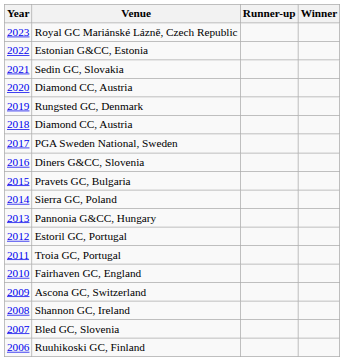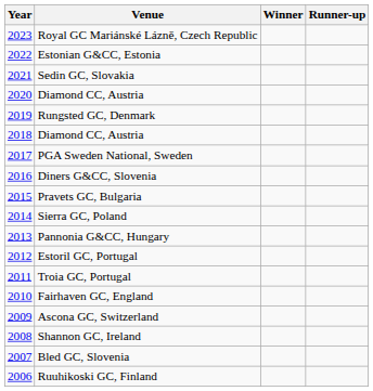 <table class="wikitable sortable" style="font-size:95%;">
 <tr>
 <th>Year</th>
 <th>Venue</th>
+<th>Winner</th>
 <th>Runner-up</th>
-<th>Winner</th>
 </tr>
 <tr>
 <td><a href='#'>2023</a></td>
 <td>Royal GC Mariánské Lázně, Czech Republic</td>
 <td></td>
 <td></td>
 </tr>
 <tr>
 <td><a href='#'>2022</a></td>
 <td>Estonian G&CC, Estonia</td>
 <td></td>
 <td></td>
 </tr>
 <tr>
 <td><a href='#'>2021</a></td>
 <td>Sedin GC, Slovakia</td>
 <td></td>
 <td></td>
 </tr>
 <tr>
 <td><a href='#'>2020</a></td>
 <td>Diamond CC, Austria</td>
 <td></td>
 <td></td>
 </tr>
 <tr>
 <td><a href='#'>2019</a></td>
 <td>Rungsted GC, Denmark</td>
 <td></td>
 <td></td>
 </tr>
 <tr>
 <td><a href='#'>2018</a></td>
 <td>Diamond CC, Austria</td>
 <td></td>
 <td></td>
 </tr>
 <tr>
 <td><a href='#'>2017</a></td>
 <td>PGA Sweden National, Sweden</td>
 <td></td>
 <td></td>
 </tr>
 <tr>
 <td><a href='#'>2016</a></td>
 <td>Diners G&CC, Slovenia</td>
 <td></td>
 <td></td>
 </tr>
 <tr>
 <td><a href='#'>2015</a></td>
 <td>Pravets GC, Bulgaria</td>
 <td></td>
 <td></td>
 </tr>
 <tr>
 <td><a href='#'>2014</a></td>
 <td>Sierra GC, Poland</td>
 <td></td>
 <td></td>
 </tr>
 <tr>
 <td><a href='#'>2013</a></td>
 <td>Pannonia G&CC, Hungary</td>
 <td></td>
 <td></td>
 </tr>
 <tr>
 <td><a href='#'>2012</a></td>
 <td>Estoril GC, Portugal</td>
 <td></td>
 <td></td>
 </tr>
 <tr>
 <td><a href='#'>2011</a></td>
 <td>Troia GC, Portugal</td>
 <td></td>
 <td></td>
 </tr>
 <tr>
 <td><a href='#'>2010</a></td>
 <td>Fairhaven GC, England</td>
 <td></td>
 <td></td>
 </tr>
 <tr>
 <td><a href='#'>2009</a></td>
 <td>Ascona GC, Switzerland</td>
 <td></td>
 <td></td>
 </tr>
 <tr>
 <td><a href='#'>2008</a></td>
 <td>Shannon GC, Ireland</td>
 <td></td>
 <td></td>
 </tr>
 <tr>
 <td><a href='#'>2007</a></td>
 <td>Bled GC, Slovenia</td>
 <td></td>
 <td></td>
 </tr>
 <tr>
 <td><a href='#'>2006</a></td>
 <td>Ruuhikoski GC, Finland</td>
 <td></td>
 <td></td>
 </tr>
 </table>
